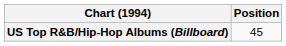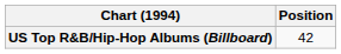 <table class="wikitable plainrowheaders" style="text-align:center">
 <tr>
 <th scope="col">Chart (1994)</th>
 <th scope="col">Position</th>
 </tr>
 <tr>
 <th scope="row">US Top R&B/Hip-Hop Albums (<em>Billboard</em>)</th>
-<td>45</td>
+<td>42</td>
 </tr>
 </table>
